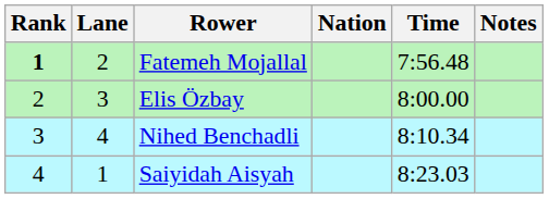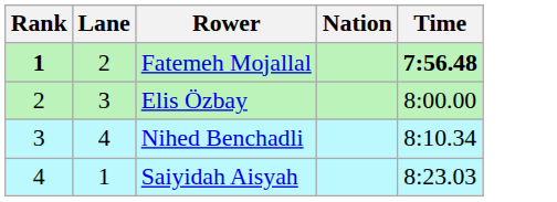 <table class="wikitable sortable" style="text-align:center">
 <tr>
 <th>Rank</th>
 <th>Lane</th>
 <th>Rower</th>
 <th>Nation</th>
 <th>Time</th>
-<th>Notes</th>
 </tr>
 <tr bgcolor="bbf3bb">
 <td><strong>1</strong></td>
 <td>2</td>
 <td align=left><a href='#'>Fatemeh Mojallal</a></td>
 <td align=left></td>
-<td>7:56.48</td>
-<td></td>
+<td><strong>7:56.48</strong></td>
 </tr>
 <tr bgcolor="bbf3bb">
 <td>2</td>
 <td>3</td>
 <td align=left><a href='#'>Elis Özbay</a></td>
 <td align=left></td>
 <td>8:00.00</td>
-<td></td>
 </tr>
 <tr bgcolor="bbf9ff">
 <td>3</td>
 <td>4</td>
 <td align=left><a href='#'>Nihed Benchadli</a></td>
 <td align=left></td>
 <td>8:10.34</td>
-<td></td>
 </tr>
 <tr bgcolor="bbf9ff">
 <td>4</td>
 <td>1</td>
 <td align=left><a href='#'>Saiyidah Aisyah</a></td>
 <td align=left></td>
 <td>8:23.03</td>
-<td></td>
 </tr>
 </table>
